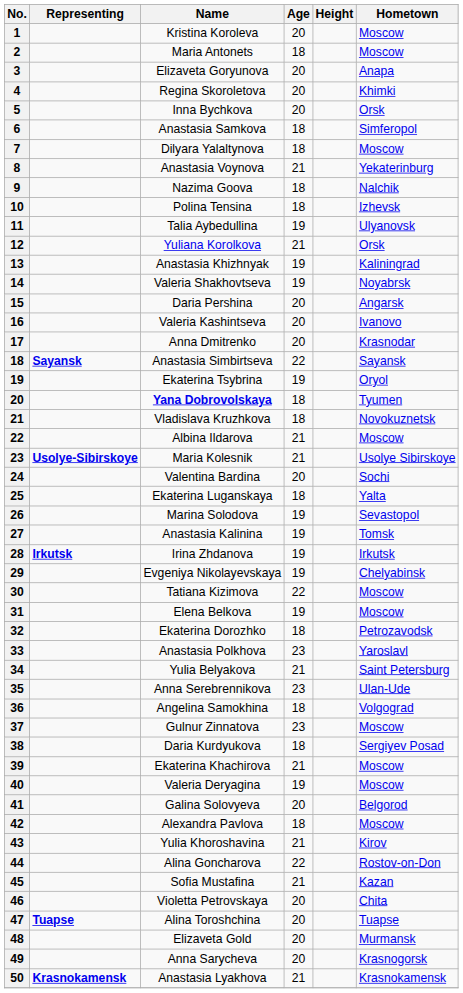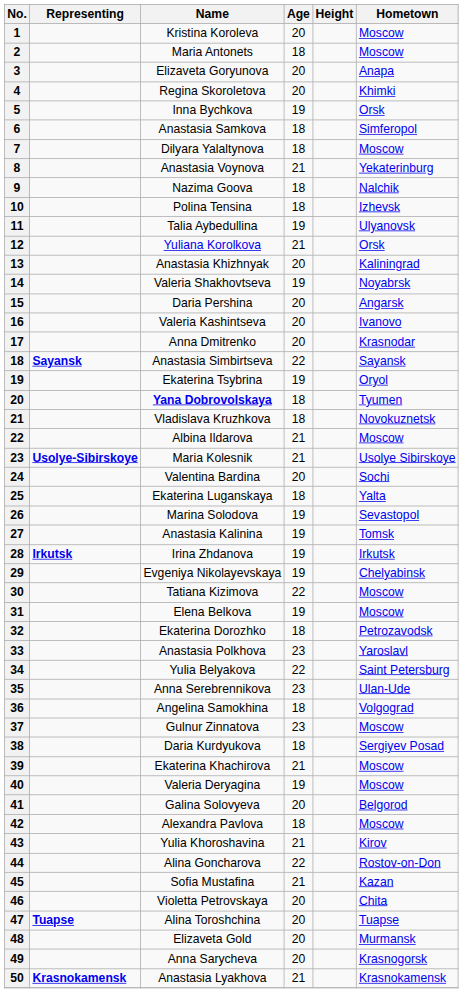 <table class="sortable wikitable">
 <tr style="background:#ccc;">
 <th>No.</th>
 <th>Representing</th>
 <th>Name</th>
 <th>Age</th>
 <th>Height</th>
 <th>Hometown</th>
 </tr>
 <tr>
 <th>1</th>
 <td><strong></strong></td>
 <td align=center>Kristina Koroleva</td>
 <td align=center>20</td>
 <td align=center></td>
 <td><a href='#'>Moscow</a></td>
 </tr>
 <tr>
 <th>2</th>
 <td><strong></strong></td>
 <td align=center>Maria Antonets</td>
 <td align=center>18</td>
 <td align=center></td>
 <td><a href='#'>Moscow</a></td>
 </tr>
 <tr>
 <th>3</th>
 <td><strong></strong></td>
 <td align=center>Elizaveta Goryunova</td>
 <td align=center>20</td>
 <td align=center></td>
 <td><a href='#'>Anapa</a></td>
 </tr>
 <tr>
 <th>4</th>
 <td><strong></strong></td>
 <td align=center>Regina Skoroletova</td>
 <td align=center>20</td>
 <td align=center></td>
 <td><a href='#'>Khimki</a></td>
 </tr>
 <tr>
 <th>5</th>
 <td><strong></strong></td>
 <td align=center>Inna Bychkova</td>
-<td align=center>20</td>
+<td align=center>19</td>
 <td align=center></td>
 <td><a href='#'>Orsk</a></td>
 </tr>
 <tr>
 <th>6</th>
 <td><strong></strong></td>
 <td align=center>Anastasia Samkova</td>
 <td align=center>18</td>
 <td align=center></td>
 <td><a href='#'>Simferopol</a></td>
 </tr>
 <tr>
 <th>7</th>
 <td><strong></strong></td>
 <td align=center>Dilyara Yalaltynova</td>
 <td align=center>18</td>
 <td align=center></td>
 <td><a href='#'>Moscow</a></td>
 </tr>
 <tr>
 <th>8</th>
 <td><strong></strong></td>
 <td align=center>Anastasia Voynova</td>
 <td align=center>21</td>
 <td align=center></td>
 <td><a href='#'>Yekaterinburg</a></td>
 </tr>
 <tr>
 <th>9</th>
 <td><strong></strong></td>
 <td align=center>Nazima Goova</td>
 <td align=center>18</td>
 <td align=center></td>
 <td><a href='#'>Nalchik</a></td>
 </tr>
 <tr>
 <th>10</th>
 <td><strong></strong></td>
 <td align=center>Polina Tensina</td>
 <td align=center>18</td>
 <td align=center></td>
 <td><a href='#'>Izhevsk</a></td>
 </tr>
 <tr>
 <th>11</th>
 <td><strong></strong></td>
 <td align=center>Talia Aybedullina</td>
 <td align=center>19</td>
 <td align=center></td>
 <td><a href='#'>Ulyanovsk</a></td>
 </tr>
 <tr>
 <th>12</th>
 <td><strong></strong></td>
 <td align=center><a href='#'>Yuliana Korolkova</a></td>
 <td align=center>21</td>
 <td align=center></td>
 <td><a href='#'>Orsk</a></td>
 </tr>
 <tr>
 <th>13</th>
 <td><strong></strong></td>
 <td align=center>Anastasia Khizhnyak</td>
-<td align=center>19</td>
+<td align=center>20</td>
 <td align=center></td>
 <td><a href='#'>Kaliningrad</a></td>
 </tr>
 <tr>
 <th>14</th>
 <td><strong></strong></td>
 <td align=center>Valeria Shakhovtseva</td>
 <td align=center>19</td>
 <td align=center></td>
 <td><a href='#'>Noyabrsk</a></td>
 </tr>
 <tr>
 <th>15</th>
 <td><strong></strong></td>
 <td align=center>Daria Pershina</td>
 <td align=center>20</td>
 <td align=center></td>
 <td><a href='#'>Angarsk</a></td>
 </tr>
 <tr>
 <th>16</th>
 <td><strong></strong></td>
 <td align=center>Valeria Kashintseva</td>
 <td align=center>20</td>
 <td align=center></td>
 <td><a href='#'>Ivanovo</a></td>
 </tr>
 <tr>
 <th>17</th>
 <td><strong></strong></td>
 <td align=center>Anna Dmitrenko</td>
 <td align=center>20</td>
 <td align=center></td>
 <td><a href='#'>Krasnodar</a></td>
 </tr>
 <tr>
 <th>18</th>
 <td><strong> <a href='#'>Sayansk</a></strong></td>
 <td align=center>Anastasia Simbirtseva</td>
 <td align=center>22</td>
 <td align=center></td>
 <td><a href='#'>Sayansk</a></td>
 </tr>
 <tr>
 <th>19</th>
 <td><strong></strong></td>
 <td align=center>Ekaterina Tsybrina</td>
 <td align=center>19</td>
 <td align=center></td>
 <td><a href='#'>Oryol</a></td>
 </tr>
 <tr>
 <th>20</th>
 <td><strong></strong></td>
 <td align=center><strong><a href='#'>Yana Dobrovolskaya</a></strong></td>
 <td align=center>18</td>
 <td align=center></td>
 <td><a href='#'>Tyumen</a></td>
 </tr>
 <tr>
 <th>21</th>
 <td><strong></strong></td>
 <td align=center>Vladislava Kruzhkova</td>
 <td align=center>18</td>
 <td align=center></td>
 <td><a href='#'>Novokuznetsk</a></td>
 </tr>
 <tr>
 <th>22</th>
 <td><strong></strong></td>
 <td align=center>Albina Ildarova</td>
 <td align=center>21</td>
 <td align=center></td>
 <td><a href='#'>Moscow</a></td>
 </tr>
 <tr>
 <th>23</th>
 <td><strong> <a href='#'>Usolye-Sibirskoye</a></strong></td>
 <td align=center>Maria Kolesnik</td>
 <td align=center>21</td>
 <td align=center></td>
 <td><a href='#'>Usolye Sibirskoye</a></td>
 </tr>
 <tr>
 <th>24</th>
 <td><strong></strong></td>
 <td align=center>Valentina Bardina</td>
 <td align=center>20</td>
 <td align=center></td>
 <td><a href='#'>Sochi</a></td>
 </tr>
 <tr>
 <th>25</th>
 <td><strong></strong></td>
 <td align=center>Ekaterina Luganskaya</td>
 <td align=center>18</td>
 <td align=center></td>
 <td><a href='#'>Yalta</a></td>
 </tr>
 <tr>
 <th>26</th>
 <td><strong></strong></td>
 <td align=center>Marina Solodova</td>
 <td align=center>19</td>
 <td align=center></td>
 <td><a href='#'>Sevastopol</a></td>
 </tr>
 <tr>
 <th>27</th>
 <td><strong></strong></td>
 <td align=center>Anastasia Kalinina</td>
 <td align=center>19</td>
 <td align=center></td>
 <td><a href='#'>Tomsk</a></td>
 </tr>
 <tr>
 <th>28</th>
 <td><strong> <a href='#'>Irkutsk</a></strong></td>
 <td align=center>Irina Zhdanova</td>
 <td align=center>19</td>
 <td align=center></td>
 <td><a href='#'>Irkutsk</a></td>
 </tr>
 <tr>
 <th>29</th>
 <td><strong></strong></td>
 <td align=center>Evgeniya Nikolayevskaya</td>
 <td align=center>19</td>
 <td align=center></td>
 <td><a href='#'>Chelyabinsk</a></td>
 </tr>
 <tr>
 <th>30</th>
 <td><strong></strong></td>
 <td align=center>Tatiana Kizimova</td>
 <td align=center>22</td>
 <td align=center></td>
 <td><a href='#'>Moscow</a></td>
 </tr>
 <tr>
 <th>31</th>
 <td><strong></strong></td>
 <td align=center>Elena Belkova</td>
 <td align=center>19</td>
 <td align=center></td>
 <td><a href='#'>Moscow</a></td>
 </tr>
 <tr>
 <th>32</th>
 <td><strong></strong></td>
 <td align=center>Ekaterina Dorozhko</td>
 <td align=center>18</td>
 <td align=center></td>
 <td><a href='#'>Petrozavodsk</a></td>
 </tr>
 <tr>
 <th>33</th>
 <td><strong></strong></td>
 <td align=center>Anastasia Polkhova</td>
 <td align=center>23</td>
 <td align=center></td>
 <td><a href='#'>Yaroslavl</a></td>
 </tr>
 <tr>
 <th>34</th>
 <td><strong></strong></td>
 <td align=center>Yulia Belyakova</td>
-<td align=center>21</td>
+<td align=center>22</td>
 <td align=center></td>
 <td><a href='#'>Saint Petersburg</a></td>
 </tr>
 <tr>
 <th>35</th>
 <td><strong></strong></td>
 <td align=center>Anna Serebrennikova</td>
 <td align=center>23</td>
 <td align=center></td>
 <td><a href='#'>Ulan-Ude</a></td>
 </tr>
 <tr>
 <th>36</th>
 <td><strong></strong></td>
 <td align=center>Angelina Samokhina</td>
 <td align=center>18</td>
 <td align=center></td>
 <td><a href='#'>Volgograd</a></td>
 </tr>
 <tr>
 <th>37</th>
 <td><strong></strong></td>
 <td align=center>Gulnur Zinnatova</td>
 <td align=center>23</td>
 <td align=center></td>
 <td><a href='#'>Moscow</a></td>
 </tr>
 <tr>
 <th>38</th>
 <td><strong></strong></td>
 <td align=center>Daria Kurdyukova</td>
 <td align=center>18</td>
 <td align=center></td>
 <td><a href='#'>Sergiyev Posad</a></td>
 </tr>
 <tr>
 <th>39</th>
 <td><strong></strong></td>
 <td align=center>Ekaterina Khachirova</td>
 <td align=center>21</td>
 <td align=center></td>
 <td><a href='#'>Moscow</a></td>
 </tr>
 <tr>
 <th>40</th>
 <td><strong></strong></td>
 <td align=center>Valeria Deryagina</td>
 <td align=center>19</td>
 <td align=center></td>
 <td><a href='#'>Moscow</a></td>
 </tr>
 <tr>
 <th>41</th>
 <td><strong></strong></td>
 <td align=center>Galina Solovyeva</td>
 <td align=center>20</td>
 <td align=center></td>
 <td><a href='#'>Belgorod</a></td>
 </tr>
 <tr>
 <th>42</th>
 <td><strong></strong></td>
 <td align=center>Alexandra Pavlova</td>
 <td align=center>18</td>
 <td align=center></td>
 <td><a href='#'>Moscow</a></td>
 </tr>
 <tr>
 <th>43</th>
 <td><strong></strong></td>
 <td align=center>Yulia Khoroshavina</td>
 <td align=center>21</td>
 <td align=center></td>
 <td><a href='#'>Kirov</a></td>
 </tr>
 <tr>
 <th>44</th>
 <td><strong></strong></td>
 <td align=center>Alina Goncharova</td>
 <td align=center>22</td>
 <td align=center></td>
 <td><a href='#'>Rostov-on-Don</a></td>
 </tr>
 <tr>
 <th>45</th>
 <td><strong></strong></td>
 <td align=center>Sofia Mustafina</td>
 <td align=center>21</td>
 <td align=center></td>
 <td><a href='#'>Kazan</a></td>
 </tr>
 <tr>
 <th>46</th>
 <td><strong></strong></td>
 <td align=center>Violetta Petrovskaya</td>
 <td align=center>20</td>
 <td align=center></td>
 <td><a href='#'>Chita</a></td>
 </tr>
 <tr>
 <th>47</th>
 <td><strong> <a href='#'>Tuapse</a></strong></td>
 <td align=center>Alina Toroshchina</td>
 <td align=center>20</td>
 <td align=center></td>
 <td><a href='#'>Tuapse</a></td>
 </tr>
 <tr>
 <th>48</th>
 <td><strong></strong></td>
 <td align=center>Elizaveta Gold</td>
 <td align=center>20</td>
 <td align=center></td>
 <td><a href='#'>Murmansk</a></td>
 </tr>
 <tr>
 <th>49</th>
 <td><strong></strong></td>
 <td align=center>Anna Sarycheva</td>
 <td align=center>20</td>
 <td align=center></td>
 <td><a href='#'>Krasnogorsk</a></td>
 </tr>
 <tr>
 <th>50</th>
 <td><strong> <a href='#'>Krasnokamensk</a></strong></td>
 <td align=center>Anastasia Lyakhova</td>
 <td align=center>21</td>
 <td align=center></td>
 <td><a href='#'>Krasnokamensk</a></td>
 </tr>
 <tr>
 </tr>
 </table>
